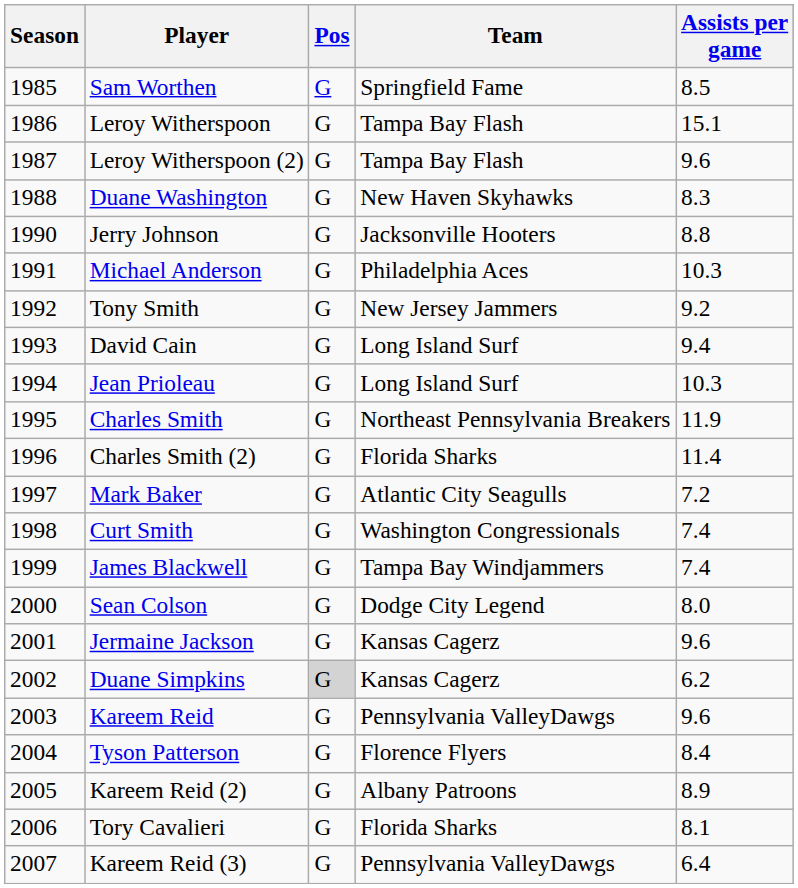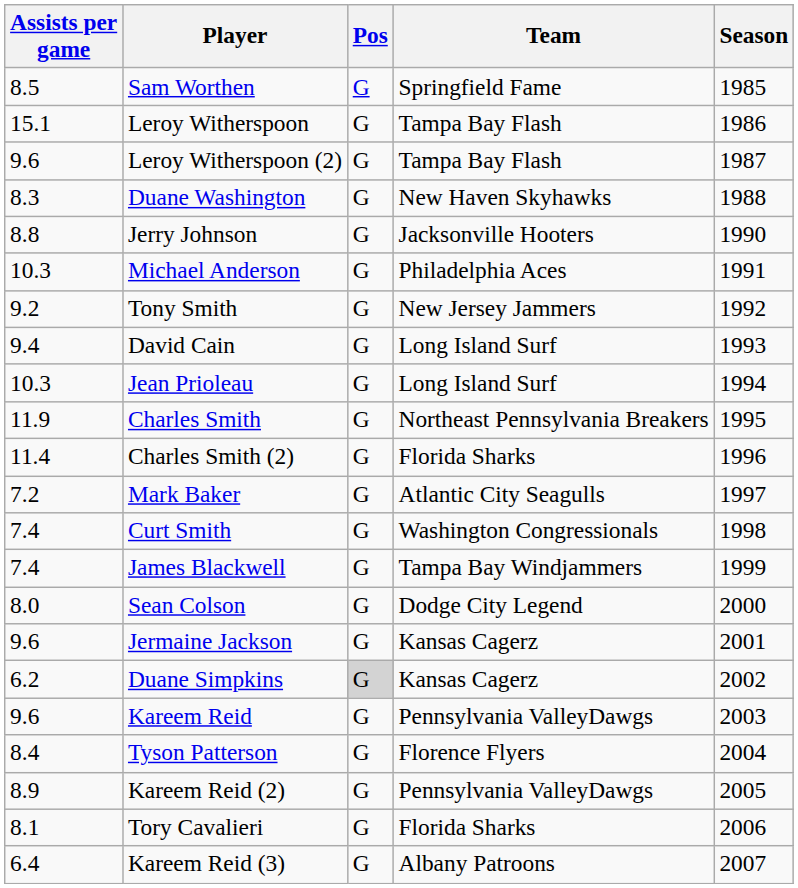 <table class="wikitable sortable">
 <tr>
-<th scope="col">Season</th>
+<th scope="col"><a href='#'>Assists per<br>game</a></th>
 <th scope="col">Player</th>
 <th scope="col"><a href='#'>Pos</a></th>
 <th scope="col">Team</th>
-<th scope="col"><a href='#'>Assists per<br>game</a></th>
+<th scope="col">Season</th>
 </tr>
 <tr>
-<td>1985</td>
+<td>8.5</td>
 <td><a href='#'>Sam Worthen</a></td>
 <td><a href='#'>G</a></td>
 <td>Springfield Fame</td>
-<td>8.5</td>
+<td>1985</td>
 </tr>
 <tr>
-<td>1986</td>
+<td>15.1</td>
 <td>Leroy Witherspoon</td>
 <td>G</td>
 <td>Tampa Bay Flash</td>
-<td>15.1</td>
+<td>1986</td>
 </tr>
 <tr>
-<td>1987</td>
+<td>9.6</td>
 <td>Leroy Witherspoon (2)</td>
 <td>G</td>
 <td>Tampa Bay Flash</td>
-<td>9.6</td>
+<td>1987</td>
 </tr>
 <tr>
-<td>1988</td>
+<td>8.3</td>
 <td><a href='#'>Duane Washington</a></td>
 <td>G</td>
 <td>New Haven Skyhawks</td>
-<td>8.3</td>
+<td>1988</td>
 </tr>
 <tr>
-<td>1990</td>
+<td>8.8</td>
 <td>Jerry Johnson</td>
 <td>G</td>
 <td>Jacksonville Hooters</td>
-<td>8.8</td>
+<td>1990</td>
 </tr>
 <tr>
-<td>1991</td>
+<td>10.3</td>
 <td><a href='#'>Michael Anderson</a></td>
 <td>G</td>
 <td>Philadelphia Aces</td>
-<td>10.3</td>
+<td>1991</td>
 </tr>
 <tr>
-<td>1992</td>
+<td>9.2</td>
 <td>Tony Smith</td>
 <td>G</td>
 <td>New Jersey Jammers</td>
-<td>9.2</td>
+<td>1992</td>
 </tr>
 <tr>
-<td>1993</td>
+<td>9.4</td>
 <td>David Cain</td>
 <td>G</td>
 <td>Long Island Surf</td>
-<td>9.4</td>
+<td>1993</td>
 </tr>
 <tr>
-<td>1994</td>
+<td>10.3</td>
 <td><a href='#'>Jean Prioleau</a></td>
 <td>G</td>
 <td>Long Island Surf</td>
-<td>10.3</td>
+<td>1994</td>
 </tr>
 <tr>
-<td>1995</td>
+<td>11.9</td>
 <td><a href='#'>Charles Smith</a></td>
 <td>G</td>
 <td>Northeast Pennsylvania Breakers</td>
-<td>11.9</td>
+<td>1995</td>
 </tr>
 <tr>
-<td>1996</td>
+<td>11.4</td>
 <td>Charles Smith (2)</td>
 <td>G</td>
 <td>Florida Sharks</td>
-<td>11.4</td>
+<td>1996</td>
 </tr>
 <tr>
-<td>1997</td>
+<td>7.2</td>
 <td><a href='#'>Mark Baker</a></td>
 <td>G</td>
 <td>Atlantic City Seagulls</td>
-<td>7.2</td>
+<td>1997</td>
 </tr>
 <tr>
-<td>1998</td>
+<td>7.4</td>
 <td><a href='#'>Curt Smith</a></td>
 <td>G</td>
 <td>Washington Congressionals</td>
-<td>7.4</td>
+<td>1998</td>
 </tr>
 <tr>
-<td>1999</td>
+<td>7.4</td>
 <td><a href='#'>James Blackwell</a></td>
 <td>G</td>
 <td>Tampa Bay Windjammers</td>
-<td>7.4</td>
+<td>1999</td>
 </tr>
 <tr>
-<td>2000</td>
+<td>8.0</td>
 <td><a href='#'>Sean Colson</a></td>
 <td>G</td>
 <td>Dodge City Legend</td>
-<td>8.0</td>
+<td>2000</td>
 </tr>
 <tr>
-<td>2001</td>
+<td>9.6</td>
 <td><a href='#'>Jermaine Jackson</a></td>
 <td>G</td>
 <td>Kansas Cagerz</td>
-<td>9.6</td>
+<td>2001</td>
 </tr>
 <tr>
-<td>2002</td>
+<td>6.2</td>
 <td><a href='#'>Duane Simpkins</a></td>
 <td style="background: lightgrey;">G</td>
 <td>Kansas Cagerz</td>
-<td>6.2</td>
+<td>2002</td>
 </tr>
 <tr>
-<td>2003</td>
+<td>9.6</td>
 <td><a href='#'>Kareem Reid</a></td>
 <td>G</td>
 <td>Pennsylvania ValleyDawgs</td>
-<td>9.6</td>
+<td>2003</td>
 </tr>
 <tr>
-<td>2004</td>
+<td>8.4</td>
 <td><a href='#'>Tyson Patterson</a></td>
 <td>G</td>
 <td>Florence Flyers</td>
-<td>8.4</td>
+<td>2004</td>
 </tr>
 <tr>
-<td>2005</td>
+<td>8.9</td>
 <td>Kareem Reid (2)</td>
 <td>G</td>
-<td>Albany Patroons</td>
-<td>8.9</td>
+<td>Pennsylvania ValleyDawgs</td>
+<td>2005</td>
 </tr>
 <tr>
-<td>2006</td>
+<td>8.1</td>
 <td>Tory Cavalieri</td>
 <td>G</td>
 <td>Florida Sharks</td>
-<td>8.1</td>
+<td>2006</td>
 </tr>
 <tr>
-<td>2007</td>
+<td>6.4</td>
 <td>Kareem Reid (3)</td>
 <td>G</td>
-<td>Pennsylvania ValleyDawgs</td>
-<td>6.4</td>
+<td>Albany Patroons</td>
+<td>2007</td>
 </tr>
 </table>
